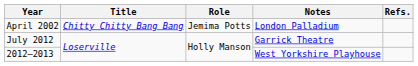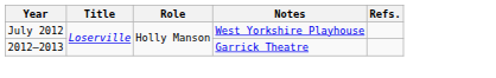 <table class="wikitable">
 <tr>
 <th>Year</th>
 <th>Title</th>
 <th>Role</th>
 <th>Notes</th>
 <th>Refs.</th>
 </tr>
 <tr>
-<td>April 2002</td>
-<td><em><a href='#'>Chitty Chitty Bang Bang</a></em></td>
-<td>Jemima Potts</td>
-<td><a href='#'>London Palladium</a></td>
-<td></td>
-</tr>
-<tr>
 <td>July 2012</td>
 <td rowspan="2"><em><a href='#'>Loserville</a></em></td>
 <td rowspan="2">Holly Manson</td>
-<td><a href='#'>Garrick Theatre</a></td>
+<td><a href='#'>West Yorkshire Playhouse</a></td>
 <td></td>
 </tr>
 <tr>
 <td>2012–2013</td>
-<td><a href='#'>West Yorkshire Playhouse</a></td>
+<td><a href='#'>Garrick Theatre</a></td>
 <td></td>
 </tr>
 </table>
